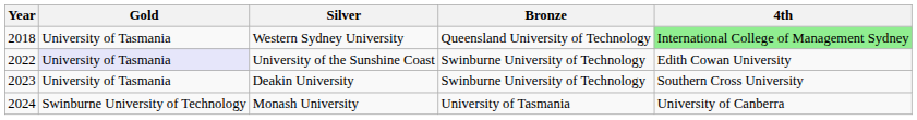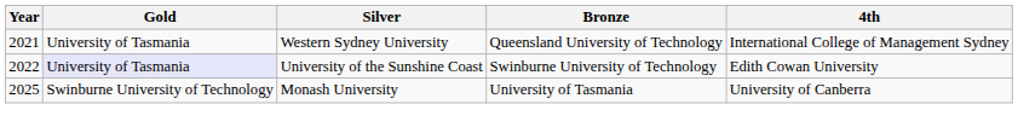 <table class="wikitable">
 <tr>
 <th>Year</th>
 <th>Gold</th>
 <th>Silver</th>
 <th>Bronze</th>
 <th>4th</th>
 </tr>
 <tr>
-<td>2018</td>
+<td>2021</td>
 <td>University of Tasmania</td>
 <td>Western Sydney University</td>
 <td>Queensland University of Technology</td>
-<td style="background: lightgreen;">International College of Management Sydney</td>
+<td>International College of Management Sydney</td>
 </tr>
 <tr>
 <td>2022</td>
 <td style="background: lavender;">University of Tasmania</td>
 <td>University of the Sunshine Coast</td>
 <td>Swinburne University of Technology</td>
 <td>Edith Cowan University</td>
 </tr>
 <tr>
-<td>2023</td>
-<td>University of Tasmania</td>
-<td>Deakin University</td>
-<td>Swinburne University of Technology</td>
-<td>Southern Cross University</td>
-</tr>
-<tr>
-<td>2024</td>
+<td>2025</td>
 <td>Swinburne University of Technology</td>
 <td>Monash University</td>
 <td>University of Tasmania</td>
 <td>University of Canberra</td>
 </tr>
 </table>
